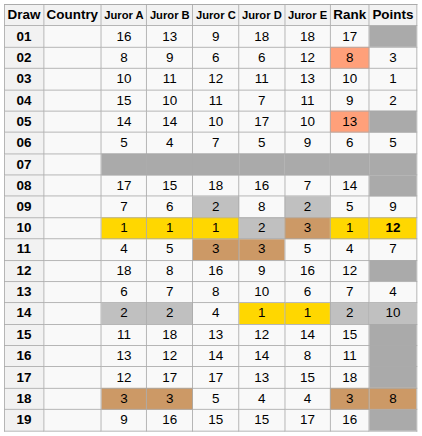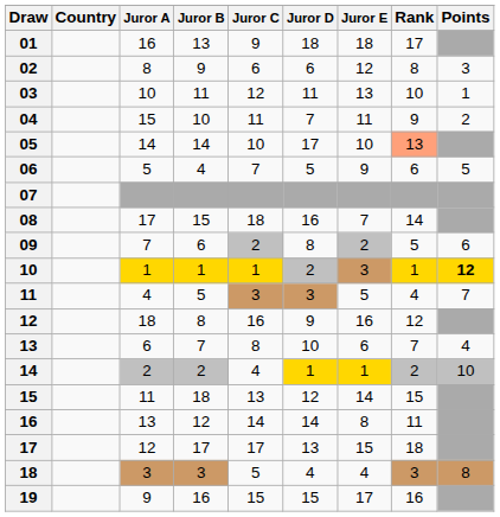 <table class="sortable wikitable collapsible plainrowheaders" style="text-align:center;">
 <tr>
 </tr>
 <tr>
 <th scope="col">Draw</th>
 <th scope="col">Country</th>
 <th scope="col"><small>Juror A</small></th>
 <th scope="col"><small>Juror B</small></th>
 <th scope="col"><small>Juror C</small></th>
 <th scope="col"><small>Juror D</small></th>
 <th scope="col"><small>Juror E</small></th>
 <th scope="col">Rank</th>
 <th scope="col">Points</th>
 </tr>
 <tr>
 <th scope="row" style="text-align:center;">01</th>
 <td style="text-align:left;"></td>
 <td>16</td>
 <td>13</td>
 <td>9</td>
 <td>18</td>
 <td>18</td>
 <td>17</td>
 <td style="background:#AAAAAA;"></td>
 </tr>
 <tr>
 <th scope="row" style="text-align:center;">02</th>
 <td style="text-align:left;"></td>
 <td>8</td>
 <td>9</td>
 <td>6</td>
 <td>6</td>
 <td>12</td>
-<td style="background: lightsalmon;">8</td>
+<td>8</td>
 <td>3</td>
 </tr>
 <tr>
 <th scope="row" style="text-align:center;">03</th>
 <td style="text-align:left;"></td>
 <td>10</td>
 <td>11</td>
 <td>12</td>
 <td>11</td>
 <td>13</td>
 <td>10</td>
 <td>1</td>
 </tr>
 <tr>
 <th scope="row" style="text-align:center;">04</th>
 <td style="text-align:left;"></td>
 <td>15</td>
 <td>10</td>
 <td>11</td>
 <td>7</td>
 <td>11</td>
 <td>9</td>
 <td>2</td>
 </tr>
 <tr>
 <th scope="row" style="text-align:center;">05</th>
 <td style="text-align:left;"></td>
 <td>14</td>
 <td>14</td>
 <td>10</td>
 <td>17</td>
 <td>10</td>
 <td style="background: lightsalmon;">13</td>
 <td style="background:#AAAAAA;"></td>
 </tr>
 <tr>
 <th scope="row" style="text-align:center;">06</th>
 <td style="text-align:left;"></td>
 <td>5</td>
 <td>4</td>
 <td>7</td>
 <td>5</td>
 <td>9</td>
 <td>6</td>
 <td>5</td>
 </tr>
 <tr class="sortbottom">
 <th scope="row" style="text-align:center;">07</th>
 <td style="text-align:left;"></td>
 <td style="background:#AAAAAA;"></td>
 <td style="background:#AAAAAA;"></td>
 <td style="background:#AAAAAA;"></td>
 <td style="background:#AAAAAA;"></td>
 <td style="background:#AAAAAA;"></td>
 <td style="background:#AAAAAA;"></td>
 <td style="background:#AAAAAA;"></td>
 </tr>
 <tr>
 <th scope="row" style="text-align:center;">08</th>
 <td style="text-align:left;"></td>
 <td>17</td>
 <td>15</td>
 <td>18</td>
 <td>16</td>
 <td>7</td>
 <td>14</td>
 <td style="background:#AAAAAA;"></td>
 </tr>
 <tr>
 <th scope="row" style="text-align:center;">09</th>
 <td style="text-align:left;"></td>
 <td>7</td>
 <td>6</td>
 <td style="background:silver;">2</td>
 <td>8</td>
 <td style="background:silver;">2</td>
 <td>5</td>
-<td>9</td>
+<td>6</td>
 </tr>
 <tr>
 <th scope="row" style="text-align:center;">10</th>
 <td style="text-align:left;"></td>
 <td style="background:gold;">1</td>
 <td style="background:gold;">1</td>
 <td style="background:gold;">1</td>
 <td style="background:silver;">2</td>
 <td style="background:#CC9966;">3</td>
 <td style="background:gold;">1</td>
 <td style="background:gold;"><strong>12</strong></td>
 </tr>
 <tr>
 <th scope="row" style="text-align:center;">11</th>
 <td style="text-align:left;"></td>
 <td>4</td>
 <td>5</td>
 <td style="background:#CC9966;">3</td>
 <td style="background:#CC9966;">3</td>
 <td>5</td>
 <td>4</td>
 <td>7</td>
 </tr>
 <tr>
 <th scope="row" style="text-align:center;">12</th>
 <td style="text-align:left;"></td>
 <td>18</td>
 <td>8</td>
 <td>16</td>
 <td>9</td>
 <td>16</td>
 <td>12</td>
 <td style="background:#AAAAAA;"></td>
 </tr>
 <tr>
 <th scope="row" style="text-align:center;">13</th>
 <td style="text-align:left;"></td>
 <td>6</td>
 <td>7</td>
 <td>8</td>
 <td>10</td>
 <td>6</td>
 <td>7</td>
 <td>4</td>
 </tr>
 <tr>
 <th scope="row" style="text-align:center;">14</th>
 <td style="text-align:left;"></td>
 <td style="background:silver;">2</td>
 <td style="background:silver;">2</td>
 <td>4</td>
 <td style="background:gold;">1</td>
 <td style="background:gold;">1</td>
 <td style="background:silver;">2</td>
 <td style="background:silver;">10</td>
 </tr>
 <tr>
 <th scope="row" style="text-align:center;">15</th>
 <td style="text-align:left;"></td>
 <td>11</td>
 <td>18</td>
 <td>13</td>
 <td>12</td>
 <td>14</td>
 <td>15</td>
 <td style="background:#AAAAAA;"></td>
 </tr>
 <tr>
 <th scope="row" style="text-align:center;">16</th>
 <td style="text-align:left;"></td>
 <td>13</td>
 <td>12</td>
 <td>14</td>
 <td>14</td>
 <td>8</td>
 <td>11</td>
 <td style="background:#AAAAAA;"></td>
 </tr>
 <tr>
 <th scope="row" style="text-align:center;">17</th>
 <td style="text-align:left;"></td>
 <td>12</td>
 <td>17</td>
 <td>17</td>
 <td>13</td>
 <td>15</td>
 <td>18</td>
 <td style="background:#AAAAAA;"></td>
 </tr>
 <tr>
 <th scope="row" style="text-align:center;">18</th>
 <td style="text-align:left;"></td>
 <td style="background:#CC9966;">3</td>
 <td style="background:#CC9966;">3</td>
 <td>5</td>
 <td>4</td>
 <td>4</td>
 <td style="background:#CC9966;">3</td>
 <td style="background:#CC9966;">8</td>
 </tr>
 <tr>
 <th scope="row" style="text-align:center;">19</th>
 <td style="text-align:left;"></td>
 <td>9</td>
 <td>16</td>
 <td>15</td>
 <td>15</td>
 <td>17</td>
 <td>16</td>
 <td style="background:#AAAAAA;"></td>
 </tr>
 </table>
